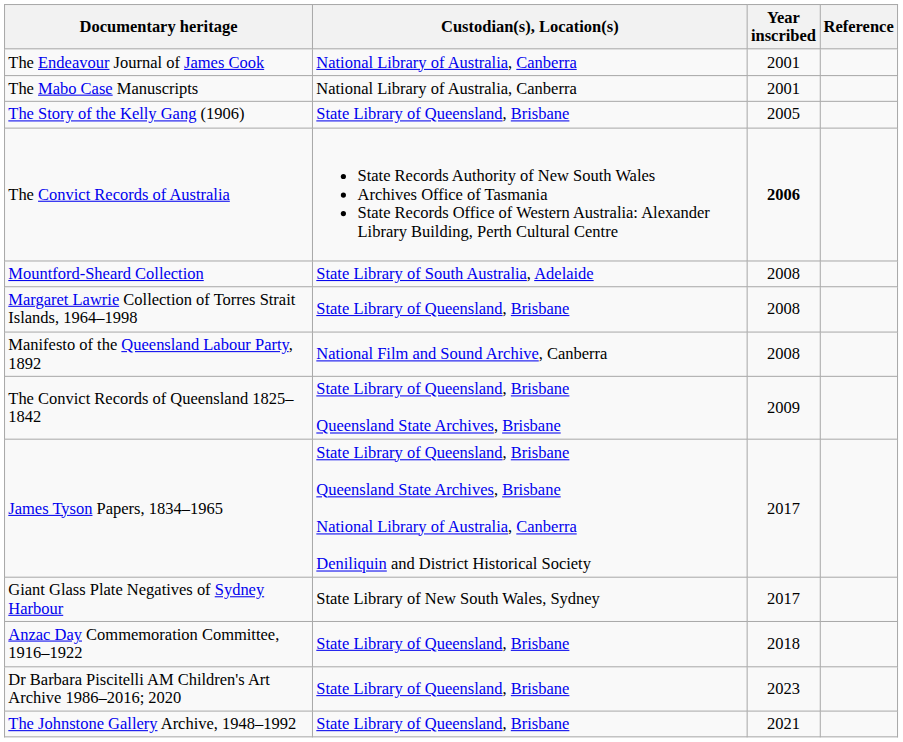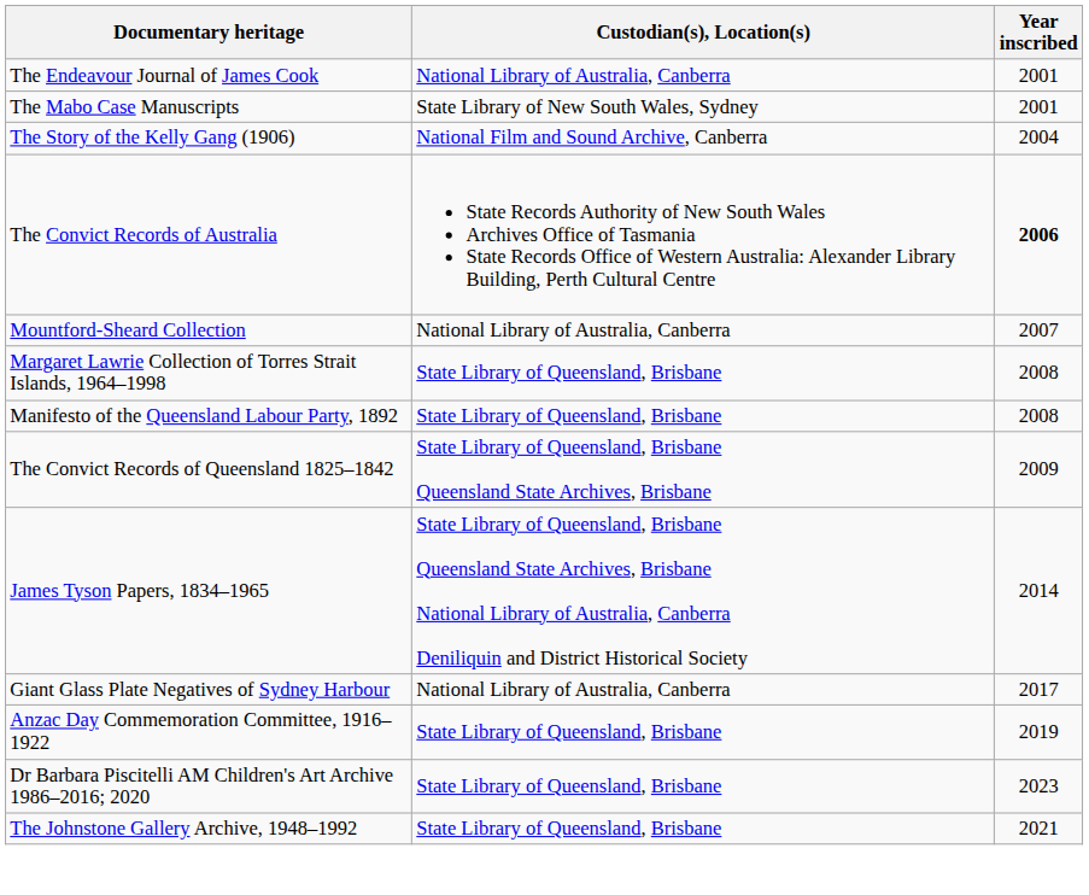 <table class="wikitable sortable">
 <tr>
 <th>Documentary heritage</th>
 <th>Custodian(s), Location(s)</th>
 <th>Year<br>inscribed</th>
-<th>Reference</th>
 </tr>
 <tr>
 <td>The <a href='#'>Endeavour</a> Journal of <a href='#'>James Cook</a></td>
 <td><a href='#'>National Library of Australia</a>, <a href='#'>Canberra</a><br><small></small></td>
 <td align="center">2001</td>
-<td align="center"></td>
 </tr>
 <tr>
 <td>The <a href='#'>Mabo Case</a> Manuscripts</td>
-<td>National Library of Australia, Canberra<br><small></small></td>
+<td>State Library of New South Wales, Sydney<br><small></small></td>
 <td align="center">2001</td>
-<td align="center"></td>
 </tr>
 <tr>
 <td><a href='#'>The Story of the Kelly Gang</a> (1906)</td>
-<td><a href='#'>State Library of Queensland</a>, <a href='#'>Brisbane</a><br><small></small></td>
-<td align="center">2005</td>
-<td align="center"></td>
+<td><a href='#'>National Film and Sound Archive</a>, Canberra<br><small></small></td>
+<td align="center">2004</td>
 </tr>
 <tr>
 <td>The <a href='#'>Convict Records of Australia</a></td>
 <td><br><ul><li>State Records Authority of New South Wales <small></small></li><li>Archives Office of Tasmania <small></small></li><li>State Records Office of Western Australia: Alexander Library Building, Perth Cultural Centre	<small></small></li></ul></td>
 <td align="center"><strong>2006</strong></td>
-<td align="center"></td>
 </tr>
 <tr>
 <td><a href='#'>Mountford-Sheard Collection</a></td>
-<td><a href='#'>State Library of South Australia</a>, <a href='#'>Adelaide</a><br><small></small></td>
-<td align="center">2008</td>
-<td align="center"></td>
+<td>National Library of Australia, Canberra<br><small></small></td>
+<td align="center">2007</td>
 </tr>
 <tr>
 <td><a href='#'>Margaret Lawrie</a> Collection of Torres Strait Islands, 1964–1998</td>
 <td><a href='#'>State Library of Queensland</a>, <a href='#'>Brisbane</a><br><small></small></td>
 <td align="center">2008</td>
-<td align="center"></td>
 </tr>
 <tr>
 <td>Manifesto of the <a href='#'>Queensland Labour Party</a>, 1892</td>
-<td><a href='#'>National Film and Sound Archive</a>, Canberra<br><small></small></td>
+<td><a href='#'>State Library of Queensland</a>, <a href='#'>Brisbane</a><br><small></small></td>
 <td align="center">2008</td>
-<td align="center"></td>
 </tr>
 <tr>
 <td>The Convict Records of Queensland 1825–1842</td>
 <td><a href='#'>State Library of Queensland</a>, <a href='#'>Brisbane</a><br><small></small><br><a href='#'>Queensland State Archives</a>, <a href='#'>Brisbane</a><br><small></small></td>
 <td align="center">2009</td>
-<td align="center"></td>
 </tr>
 <tr>
 <td><a href='#'>James Tyson</a> Papers, 1834–1965</td>
 <td><a href='#'>State Library of Queensland</a>, <a href='#'>Brisbane</a><br><small></small><br><a href='#'>Queensland State Archives</a>, <a href='#'>Brisbane</a><br><small></small><br><a href='#'>National Library of Australia</a>, <a href='#'>Canberra</a><br><small></small><br><a href='#'>Deniliquin</a> and District Historical Society<br><small></small></td>
-<td align="center">2017</td>
-<td align="center"></td>
+<td align="center">2014</td>
 </tr>
 <tr>
 <td>Giant Glass Plate Negatives of <a href='#'>Sydney Harbour</a></td>
-<td>State Library of New South Wales, Sydney<br><small></small></td>
+<td>National Library of Australia, Canberra<br><small></small></td>
 <td align="center">2017</td>
-<td align="center"></td>
 </tr>
 <tr>
 <td><a href='#'>Anzac Day</a> Commemoration Committee, 1916–1922</td>
 <td><a href='#'>State Library of Queensland</a>, <a href='#'>Brisbane</a><br><small></small></td>
-<td align="center">2018</td>
-<td align="center"></td>
+<td align="center">2019</td>
 </tr>
 <tr>
 <td>Dr Barbara Piscitelli AM Children's Art Archive 1986–2016; 2020</td>
 <td><a href='#'>State Library of Queensland</a>, <a href='#'>Brisbane</a><br><small></small></td>
 <td align="center">2023</td>
-<td align="center"></td>
 </tr>
 <tr>
 <td><a href='#'>The Johnstone Gallery</a> Archive,  1948–1992</td>
 <td><a href='#'>State Library of Queensland</a>, <a href='#'>Brisbane</a><br><small></small></td>
 <td align="center">2021</td>
-<td align="center"></td>
 </tr>
 </table>
